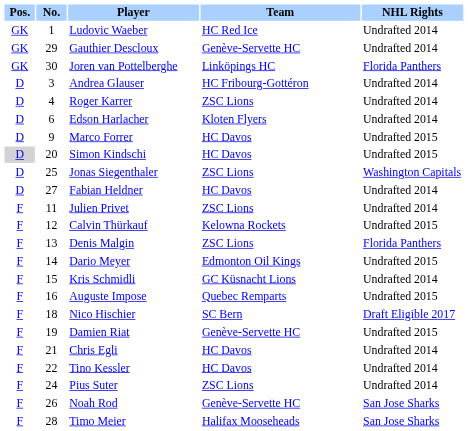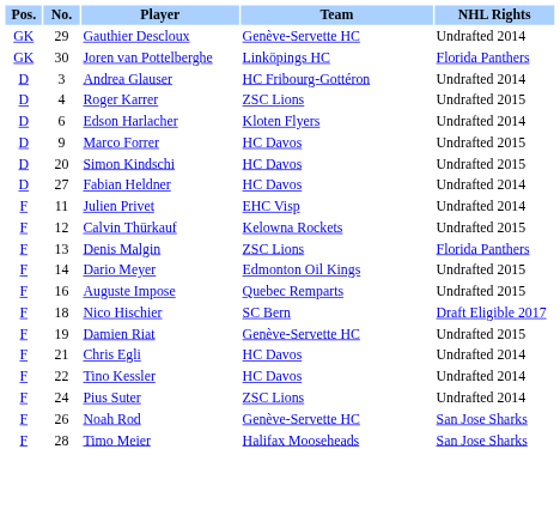 <table border="0" cellspacing="2" cellpadding="2">
 <tr bgcolor=AAD0FF>
 <th width=40>Pos.</th>
 <th width=40>No.</th>
 <th width=200>Player</th>
 <th width=250>Team</th>
 <th width=150>NHL Rights</th>
-</tr>
-<tr>
-<td style="text-align:center;"><a href='#'>GK</a></td>
-<td style="text-align:center;">1</td>
-<td><a href='#'>Ludovic Waeber</a></td>
-<td> <a href='#'>HC Red Ice</a></td>
-<td>Undrafted 2014</td>
 </tr>
 <tr>
 <td style="text-align:center;"><a href='#'>GK</a></td>
 <td style="text-align:center;">29</td>
 <td><a href='#'>Gauthier Descloux</a></td>
 <td> <a href='#'>Genève-Servette HC</a></td>
 <td>Undrafted 2014</td>
 </tr>
 <tr>
 <td style="text-align:center;"><a href='#'>GK</a></td>
 <td style="text-align:center;">30</td>
 <td><a href='#'>Joren van Pottelberghe</a></td>
 <td> <a href='#'>Linköpings HC</a></td>
 <td><a href='#'>Florida Panthers</a></td>
 </tr>
 <tr>
 <td style="text-align:center;"><a href='#'>D</a></td>
 <td style="text-align:center;">3</td>
 <td><a href='#'>Andrea Glauser</a></td>
 <td> <a href='#'>HC Fribourg-Gottéron</a></td>
 <td>Undrafted 2014</td>
 </tr>
 <tr>
 <td style="text-align:center;"><a href='#'>D</a></td>
 <td style="text-align:center;">4</td>
 <td><a href='#'>Roger Karrer</a></td>
 <td> <a href='#'>ZSC Lions</a></td>
-<td>Undrafted 2014</td>
+<td>Undrafted 2015</td>
 </tr>
 <tr>
 <td style="text-align:center;"><a href='#'>D</a></td>
 <td style="text-align:center;">6</td>
 <td><a href='#'>Edson Harlacher</a></td>
 <td> <a href='#'>Kloten Flyers</a></td>
 <td>Undrafted 2014</td>
 </tr>
 <tr>
 <td style="text-align:center;"><a href='#'>D</a></td>
 <td style="text-align:center;">9</td>
 <td><a href='#'>Marco Forrer</a></td>
 <td> <a href='#'>HC Davos</a></td>
 <td>Undrafted 2015</td>
 </tr>
 <tr>
-<td style="background: lightgrey; text-align:center;"><a href='#'>D</a></td>
+<td style="text-align:center;"><a href='#'>D</a></td>
 <td style="text-align:center;">20</td>
 <td><a href='#'>Simon Kindschi</a></td>
 <td> <a href='#'>HC Davos</a></td>
 <td>Undrafted 2015</td>
-</tr>
-<tr>
-<td style="text-align:center;"><a href='#'>D</a></td>
-<td style="text-align:center;">25</td>
-<td><a href='#'>Jonas Siegenthaler</a></td>
-<td> <a href='#'>ZSC Lions</a></td>
-<td><a href='#'>Washington Capitals</a></td>
 </tr>
 <tr>
 <td style="text-align:center;"><a href='#'>D</a></td>
 <td style="text-align:center;">27</td>
 <td><a href='#'>Fabian Heldner</a></td>
 <td> <a href='#'>HC Davos</a></td>
 <td>Undrafted 2014</td>
 </tr>
 <tr>
 <td style="text-align:center;"><a href='#'>F</a></td>
 <td style="text-align:center;">11</td>
 <td><a href='#'>Julien Privet</a></td>
-<td> <a href='#'>ZSC Lions</a></td>
+<td> <a href='#'>EHC Visp</a></td>
 <td>Undrafted 2014</td>
 </tr>
 <tr>
 <td style="text-align:center;"><a href='#'>F</a></td>
 <td style="text-align:center;">12</td>
 <td><a href='#'>Calvin Thürkauf</a></td>
 <td> <a href='#'>Kelowna Rockets</a></td>
 <td>Undrafted 2015</td>
 </tr>
 <tr>
 <td style="text-align:center;"><a href='#'>F</a></td>
 <td style="text-align:center;">13</td>
 <td><a href='#'>Denis Malgin</a></td>
 <td> <a href='#'>ZSC Lions</a></td>
 <td><a href='#'>Florida Panthers</a></td>
 </tr>
 <tr>
 <td style="text-align:center;"><a href='#'>F</a></td>
 <td style="text-align:center;">14</td>
 <td><a href='#'>Dario Meyer</a></td>
 <td> <a href='#'>Edmonton Oil Kings</a></td>
 <td>Undrafted 2015</td>
-</tr>
-<tr>
-<td style="text-align:center;"><a href='#'>F</a></td>
-<td style="text-align:center;">15</td>
-<td><a href='#'>Kris Schmidli</a></td>
-<td> <a href='#'>GC Küsnacht Lions</a></td>
-<td>Undrafted 2014</td>
 </tr>
 <tr>
 <td style="text-align:center;"><a href='#'>F</a></td>
 <td style="text-align:center;">16</td>
 <td><a href='#'>Auguste Impose</a></td>
 <td> <a href='#'>Quebec Remparts</a></td>
 <td>Undrafted 2015</td>
 </tr>
 <tr>
 <td style="text-align:center;"><a href='#'>F</a></td>
 <td style="text-align:center;">18</td>
 <td><a href='#'>Nico Hischier</a></td>
 <td> <a href='#'>SC Bern</a></td>
 <td><a href='#'>Draft Eligible 2017</a></td>
 </tr>
 <tr>
 <td style="text-align:center;"><a href='#'>F</a></td>
 <td style="text-align:center;">19</td>
 <td><a href='#'>Damien Riat</a></td>
 <td> <a href='#'>Genève-Servette HC</a></td>
 <td>Undrafted 2015</td>
 </tr>
 <tr>
 <td style="text-align:center;"><a href='#'>F</a></td>
 <td style="text-align:center;">21</td>
 <td><a href='#'>Chris Egli</a></td>
 <td> <a href='#'>HC Davos</a></td>
 <td>Undrafted 2014</td>
 </tr>
 <tr>
 <td style="text-align:center;"><a href='#'>F</a></td>
 <td style="text-align:center;">22</td>
 <td><a href='#'>Tino Kessler</a></td>
 <td> <a href='#'>HC Davos</a></td>
 <td>Undrafted 2014</td>
 </tr>
 <tr>
 <td style="text-align:center;"><a href='#'>F</a></td>
 <td style="text-align:center;">24</td>
 <td><a href='#'>Pius Suter</a></td>
 <td> <a href='#'>ZSC Lions</a></td>
 <td>Undrafted 2014</td>
 </tr>
 <tr>
 <td style="text-align:center;"><a href='#'>F</a></td>
 <td style="text-align:center;">26</td>
 <td><a href='#'>Noah Rod</a></td>
 <td> <a href='#'>Genève-Servette HC</a></td>
 <td><a href='#'>San Jose Sharks</a></td>
 </tr>
 <tr>
 <td style="text-align:center;"><a href='#'>F</a></td>
 <td style="text-align:center;">28</td>
 <td><a href='#'>Timo Meier</a></td>
 <td> <a href='#'>Halifax Mooseheads</a></td>
 <td><a href='#'>San Jose Sharks</a></td>
 </tr>
 </table>
